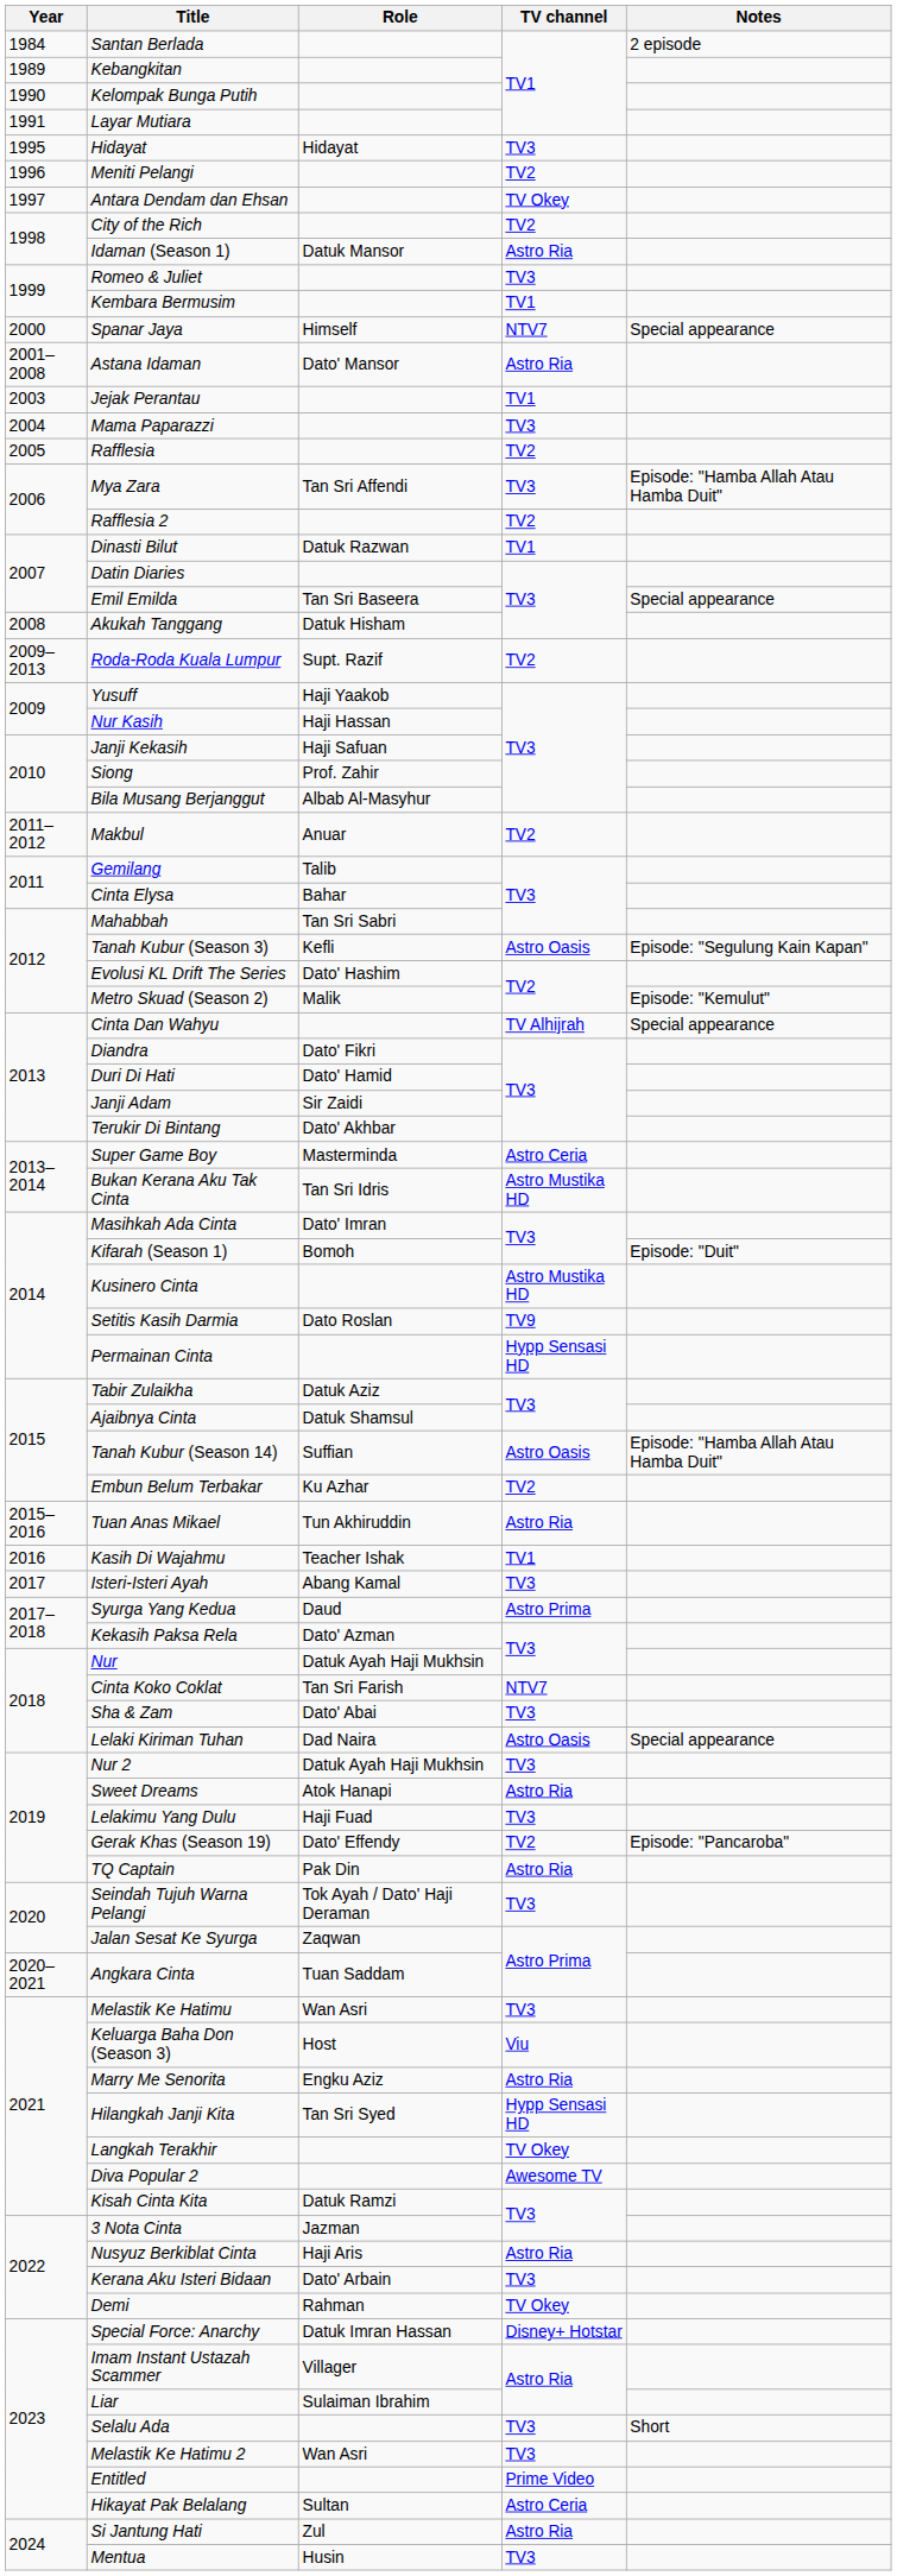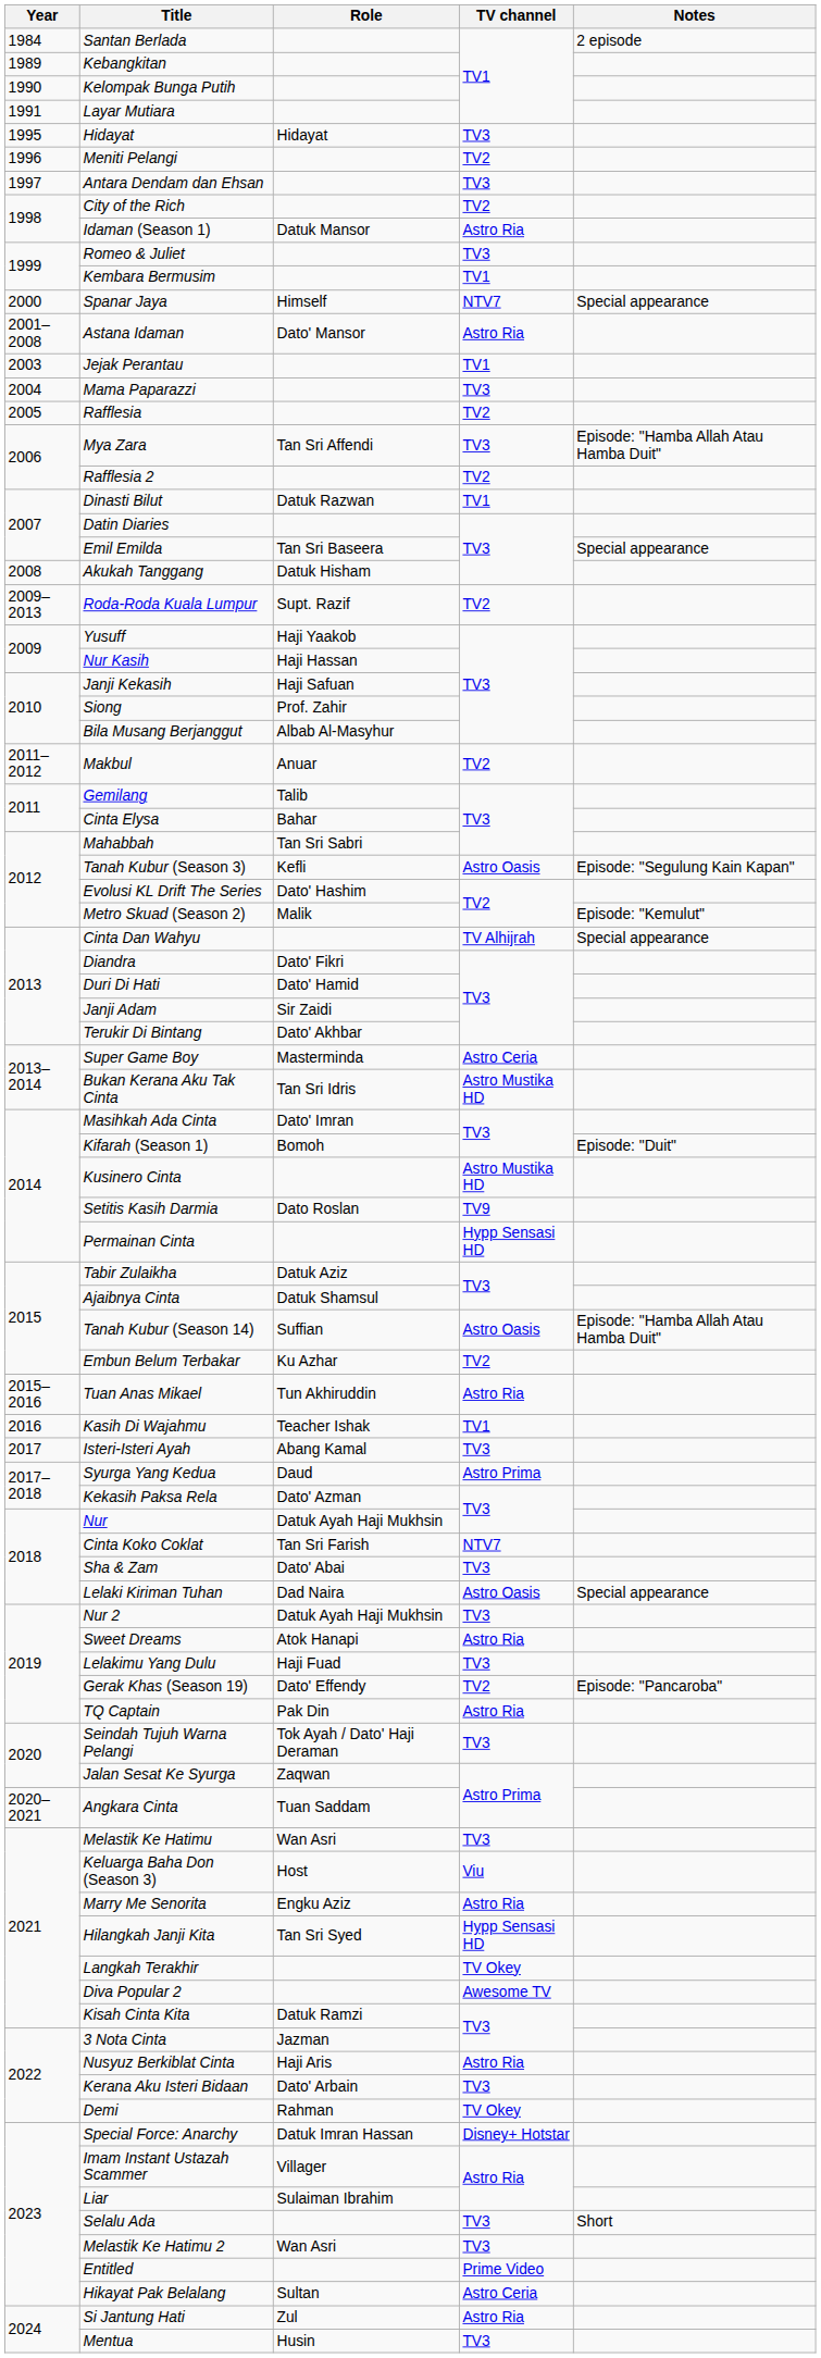 <table class="wikitable">
 <tr>
 <th>Year</th>
 <th>Title</th>
 <th>Role</th>
 <th>TV channel</th>
 <th>Notes</th>
 </tr>
 <tr>
 <td>1984</td>
 <td><em>Santan Berlada</em></td>
 <td></td>
 <td rowspan="4"><a href='#'>TV1</a></td>
 <td>2 episode</td>
 </tr>
 <tr>
 <td>1989</td>
 <td><em>Kebangkitan</em></td>
 <td></td>
 <td></td>
 </tr>
 <tr>
 <td>1990</td>
 <td><em>Kelompak Bunga Putih</em></td>
 <td></td>
 <td></td>
 </tr>
 <tr>
 <td>1991</td>
 <td><em>Layar Mutiara</em></td>
 <td></td>
 <td></td>
 </tr>
 <tr>
 <td>1995</td>
 <td><em>Hidayat</em></td>
 <td>Hidayat</td>
 <td><a href='#'>TV3</a></td>
 <td></td>
 </tr>
 <tr>
 <td>1996</td>
 <td><em>Meniti Pelangi</em></td>
 <td></td>
 <td><a href='#'>TV2</a></td>
 <td></td>
 </tr>
 <tr>
 <td>1997</td>
 <td><em>Antara Dendam dan Ehsan</em></td>
 <td></td>
-<td><a href='#'>TV Okey</a></td>
+<td><a href='#'>TV3</a></td>
 <td></td>
 </tr>
 <tr>
 <td rowspan="2">1998</td>
 <td><em>City of the Rich</em></td>
 <td></td>
 <td><a href='#'>TV2</a></td>
 <td></td>
 </tr>
 <tr>
 <td><em>Idaman</em> (Season 1)</td>
 <td>Datuk Mansor</td>
 <td><a href='#'>Astro Ria</a></td>
 <td></td>
 </tr>
 <tr>
 <td rowspan="2">1999</td>
 <td><em>Romeo & Juliet</em></td>
 <td></td>
 <td><a href='#'>TV3</a></td>
 <td></td>
 </tr>
 <tr>
 <td><em>Kembara Bermusim</em></td>
 <td></td>
 <td><a href='#'>TV1</a></td>
 <td></td>
 </tr>
 <tr>
 <td>2000</td>
 <td><em>Spanar Jaya</em></td>
 <td>Himself</td>
 <td><a href='#'>NTV7</a></td>
 <td>Special appearance</td>
 </tr>
 <tr>
 <td>2001–2008</td>
 <td><em>Astana Idaman</em></td>
 <td>Dato' Mansor</td>
 <td><a href='#'>Astro Ria</a></td>
 <td></td>
 </tr>
 <tr>
 <td>2003</td>
 <td><em>Jejak Perantau</em></td>
 <td></td>
 <td><a href='#'>TV1</a></td>
 <td></td>
 </tr>
 <tr>
 <td>2004</td>
 <td><em>Mama Paparazzi</em></td>
 <td></td>
 <td><a href='#'>TV3</a></td>
 <td></td>
 </tr>
 <tr>
 <td>2005</td>
 <td><em>Rafflesia</em></td>
 <td></td>
 <td><a href='#'>TV2</a></td>
 <td></td>
 </tr>
 <tr>
 <td rowspan="2">2006</td>
 <td><em>Mya Zara</em></td>
 <td>Tan Sri Affendi</td>
 <td><a href='#'>TV3</a></td>
 <td>Episode: "Hamba Allah Atau Hamba Duit"</td>
 </tr>
 <tr>
 <td><em>Rafflesia 2</em></td>
 <td></td>
 <td><a href='#'>TV2</a></td>
 <td></td>
 </tr>
 <tr>
 <td rowspan="3">2007</td>
 <td><em>Dinasti Bilut</em></td>
 <td>Datuk Razwan</td>
 <td><a href='#'>TV1</a></td>
 <td></td>
 </tr>
 <tr>
 <td><em>Datin Diaries</em></td>
 <td></td>
 <td rowspan="3"><a href='#'>TV3</a></td>
 <td></td>
 </tr>
 <tr>
 <td><em>Emil Emilda</em></td>
 <td>Tan Sri Baseera</td>
 <td>Special appearance</td>
 </tr>
 <tr>
 <td>2008</td>
 <td><em>Akukah Tanggang</em></td>
 <td>Datuk Hisham</td>
 <td></td>
 </tr>
 <tr>
 <td>2009–2013</td>
 <td><em><a href='#'>Roda-Roda Kuala Lumpur</a></em></td>
 <td>Supt. Razif</td>
 <td><a href='#'>TV2</a></td>
 <td></td>
 </tr>
 <tr>
 <td rowspan="2">2009</td>
 <td><em>Yusuff</em></td>
 <td>Haji Yaakob</td>
 <td rowspan="5"><a href='#'>TV3</a></td>
 <td></td>
 </tr>
 <tr>
 <td><em><a href='#'>Nur Kasih</a></em></td>
 <td>Haji Hassan</td>
 <td></td>
 </tr>
 <tr>
 <td rowspan="3">2010</td>
 <td><em>Janji Kekasih</em></td>
 <td>Haji Safuan</td>
 <td></td>
 </tr>
 <tr>
 <td><em>Siong</em></td>
 <td>Prof. Zahir</td>
 <td></td>
 </tr>
 <tr>
 <td><em>Bila Musang Berjanggut</em></td>
 <td>Albab Al-Masyhur</td>
 <td></td>
 </tr>
 <tr>
 <td>2011–2012</td>
 <td><em>Makbul</em></td>
 <td>Anuar</td>
 <td><a href='#'>TV2</a></td>
 <td></td>
 </tr>
 <tr>
 <td rowspan="2">2011</td>
 <td><em><a href='#'>Gemilang</a></em></td>
 <td>Talib</td>
 <td rowspan="3"><a href='#'>TV3</a></td>
 <td></td>
 </tr>
 <tr>
 <td><em>Cinta Elysa</em></td>
 <td>Bahar</td>
 <td></td>
 </tr>
 <tr>
 <td rowspan="4">2012</td>
 <td><em>Mahabbah</em></td>
 <td>Tan Sri Sabri</td>
 <td></td>
 </tr>
 <tr>
 <td><em>Tanah Kubur</em> (Season 3)</td>
 <td>Kefli</td>
 <td><a href='#'>Astro Oasis</a></td>
 <td>Episode: "Segulung Kain Kapan"</td>
 </tr>
 <tr>
 <td><em>Evolusi KL Drift The Series</em></td>
 <td>Dato' Hashim</td>
 <td rowspan="2"><a href='#'>TV2</a></td>
 <td></td>
 </tr>
 <tr>
 <td><em>Metro Skuad</em> (Season 2)</td>
 <td>Malik</td>
 <td>Episode: "Kemulut"</td>
 </tr>
 <tr>
 <td rowspan="5">2013</td>
 <td><em>Cinta Dan Wahyu</em></td>
 <td></td>
 <td><a href='#'>TV Alhijrah</a></td>
 <td>Special appearance</td>
 </tr>
 <tr>
 <td><em>Diandra</em></td>
 <td>Dato' Fikri</td>
 <td rowspan="4"><a href='#'>TV3</a></td>
 <td></td>
 </tr>
 <tr>
 <td><em>Duri Di Hati</em></td>
 <td>Dato' Hamid</td>
 <td></td>
 </tr>
 <tr>
 <td><em>Janji Adam</em></td>
 <td>Sir Zaidi</td>
 <td></td>
 </tr>
 <tr>
 <td><em>Terukir Di Bintang</em></td>
 <td>Dato' Akhbar</td>
 <td></td>
 </tr>
 <tr>
 <td rowspan="2">2013–2014</td>
 <td><em>Super Game Boy</em></td>
 <td>Masterminda</td>
 <td><a href='#'>Astro Ceria</a></td>
 <td></td>
 </tr>
 <tr>
 <td><em>Bukan Kerana Aku Tak Cinta</em></td>
 <td>Tan Sri Idris</td>
 <td><a href='#'>Astro Mustika HD</a></td>
 <td></td>
 </tr>
 <tr>
 <td rowspan="5">2014</td>
 <td><em>Masihkah Ada Cinta</em></td>
 <td>Dato' Imran</td>
 <td rowspan="2"><a href='#'>TV3</a></td>
 <td></td>
 </tr>
 <tr>
 <td><em>Kifarah</em> (Season 1)</td>
 <td>Bomoh</td>
 <td>Episode: "Duit"</td>
 </tr>
 <tr>
 <td><em>Kusinero Cinta</em></td>
 <td></td>
 <td><a href='#'>Astro Mustika HD</a></td>
 <td></td>
 </tr>
 <tr>
 <td><em>Setitis Kasih Darmia</em></td>
 <td>Dato Roslan</td>
 <td><a href='#'>TV9</a></td>
 <td></td>
 </tr>
 <tr>
 <td><em>Permainan Cinta</em></td>
 <td></td>
 <td><a href='#'>Hypp Sensasi HD</a></td>
 <td></td>
 </tr>
 <tr>
 <td rowspan="4">2015</td>
 <td><em>Tabir Zulaikha</em></td>
 <td>Datuk Aziz</td>
 <td rowspan="2"><a href='#'>TV3</a></td>
 <td></td>
 </tr>
 <tr>
 <td><em>Ajaibnya Cinta</em></td>
 <td>Datuk Shamsul</td>
 <td></td>
 </tr>
 <tr>
 <td><em>Tanah Kubur</em> (Season 14)</td>
 <td>Suffian</td>
 <td><a href='#'>Astro Oasis</a></td>
 <td>Episode: "Hamba Allah Atau Hamba Duit"</td>
 </tr>
 <tr>
 <td><em>Embun Belum Terbakar</em></td>
 <td>Ku Azhar</td>
 <td><a href='#'>TV2</a></td>
 <td></td>
 </tr>
 <tr>
 <td>2015–2016</td>
 <td><em>Tuan Anas Mikael</em></td>
 <td>Tun Akhiruddin</td>
 <td><a href='#'>Astro Ria</a></td>
 <td></td>
 </tr>
 <tr>
 <td>2016</td>
 <td><em>Kasih Di Wajahmu</em></td>
 <td>Teacher Ishak</td>
 <td><a href='#'>TV1</a></td>
 <td></td>
 </tr>
 <tr>
 <td>2017</td>
 <td><em>Isteri-Isteri Ayah</em></td>
 <td>Abang Kamal</td>
 <td><a href='#'>TV3</a></td>
 <td></td>
 </tr>
 <tr>
 <td rowspan="2">2017–2018</td>
 <td><em>Syurga Yang Kedua</em></td>
 <td>Daud</td>
 <td><a href='#'>Astro Prima</a></td>
 <td></td>
 </tr>
 <tr>
 <td><em>Kekasih Paksa Rela</em></td>
 <td>Dato' Azman</td>
 <td rowspan="2"><a href='#'>TV3</a></td>
 <td></td>
 </tr>
 <tr>
 <td rowspan="4">2018</td>
 <td><em><a href='#'>Nur</a></em></td>
 <td>Datuk Ayah Haji Mukhsin</td>
 <td></td>
 </tr>
 <tr>
 <td><em>Cinta Koko Coklat</em></td>
 <td>Tan Sri Farish</td>
 <td><a href='#'>NTV7</a></td>
 <td></td>
 </tr>
 <tr>
 <td><em>Sha & Zam</em></td>
 <td>Dato' Abai</td>
 <td><a href='#'>TV3</a></td>
 <td></td>
 </tr>
 <tr>
 <td><em>Lelaki Kiriman Tuhan</em></td>
 <td>Dad Naira</td>
 <td><a href='#'>Astro Oasis</a></td>
 <td>Special appearance</td>
 </tr>
 <tr>
 <td rowspan="5">2019</td>
 <td><em>Nur 2</em></td>
 <td>Datuk Ayah Haji Mukhsin</td>
 <td><a href='#'>TV3</a></td>
 <td></td>
 </tr>
 <tr>
 <td><em>Sweet Dreams</em></td>
 <td>Atok Hanapi</td>
 <td><a href='#'>Astro Ria</a></td>
 <td></td>
 </tr>
 <tr>
 <td><em>Lelakimu Yang Dulu</em></td>
 <td>Haji Fuad</td>
 <td><a href='#'>TV3</a></td>
 <td></td>
 </tr>
 <tr>
 <td><em>Gerak Khas</em> (Season 19)</td>
 <td>Dato' Effendy</td>
 <td><a href='#'>TV2</a></td>
 <td>Episode: "Pancaroba"</td>
 </tr>
 <tr>
 <td><em>TQ Captain</em></td>
 <td>Pak Din</td>
 <td><a href='#'>Astro Ria</a></td>
 <td></td>
 </tr>
 <tr>
 <td rowspan="2">2020</td>
 <td><em>Seindah Tujuh Warna Pelangi</em></td>
 <td>Tok Ayah / Dato' Haji Deraman</td>
 <td><a href='#'>TV3</a></td>
 <td></td>
 </tr>
 <tr>
 <td><em>Jalan Sesat Ke Syurga</em></td>
 <td>Zaqwan</td>
 <td rowspan="2"><a href='#'>Astro Prima</a></td>
 <td></td>
 </tr>
 <tr>
 <td>2020–2021</td>
 <td><em>Angkara Cinta</em></td>
 <td>Tuan Saddam</td>
 <td></td>
 </tr>
 <tr>
 <td rowspan="7">2021</td>
 <td><em>Melastik Ke Hatimu</em></td>
 <td>Wan Asri</td>
 <td><a href='#'>TV3</a></td>
 <td></td>
 </tr>
 <tr>
 <td><em>Keluarga Baha Don</em> (Season 3)</td>
 <td>Host</td>
 <td><a href='#'>Viu</a></td>
 <td></td>
 </tr>
 <tr>
 <td><em>Marry Me Senorita</em></td>
 <td>Engku Aziz</td>
 <td><a href='#'>Astro Ria</a></td>
 <td></td>
 </tr>
 <tr>
 <td><em>Hilangkah Janji Kita</em></td>
 <td>Tan Sri Syed</td>
 <td><a href='#'>Hypp Sensasi HD</a></td>
 <td></td>
 </tr>
 <tr>
 <td><em>Langkah Terakhir</em></td>
 <td></td>
 <td><a href='#'>TV Okey</a></td>
 <td></td>
 </tr>
 <tr>
 <td><em>Diva Popular 2</em></td>
 <td></td>
 <td><a href='#'>Awesome TV</a></td>
 <td></td>
 </tr>
 <tr>
 <td><em>Kisah Cinta Kita</em></td>
 <td>Datuk Ramzi</td>
 <td rowspan="2"><a href='#'>TV3</a></td>
 <td></td>
 </tr>
 <tr>
 <td rowspan="4">2022</td>
 <td><em>3 Nota Cinta</em></td>
 <td>Jazman</td>
 <td></td>
 </tr>
 <tr>
 <td><em>Nusyuz Berkiblat Cinta</em></td>
 <td>Haji Aris</td>
 <td><a href='#'>Astro Ria</a></td>
 <td></td>
 </tr>
 <tr>
 <td><em>Kerana Aku Isteri Bidaan</em></td>
 <td>Dato' Arbain</td>
 <td><a href='#'>TV3</a></td>
 <td></td>
 </tr>
 <tr>
 <td><em>Demi</em></td>
 <td>Rahman</td>
 <td><a href='#'>TV Okey</a></td>
 <td></td>
 </tr>
 <tr>
 <td rowspan="7">2023</td>
 <td><em>Special Force: Anarchy</em></td>
 <td>Datuk Imran Hassan</td>
 <td><a href='#'>Disney+ Hotstar</a></td>
 <td></td>
 </tr>
 <tr>
 <td><em>Imam Instant Ustazah Scammer</em></td>
 <td>Villager</td>
 <td rowspan="2"><a href='#'>Astro Ria</a></td>
 <td></td>
 </tr>
 <tr>
 <td><em>Liar</em></td>
 <td>Sulaiman Ibrahim</td>
 <td></td>
 </tr>
 <tr>
 <td><em>Selalu Ada</em></td>
 <td></td>
 <td><a href='#'>TV3</a></td>
 <td>Short</td>
 </tr>
 <tr>
 <td><em>Melastik Ke Hatimu 2</em></td>
 <td>Wan Asri</td>
 <td><a href='#'>TV3</a></td>
 <td></td>
 </tr>
 <tr>
 <td><em>Entitled</em></td>
 <td></td>
 <td><a href='#'>Prime Video</a></td>
 <td></td>
 </tr>
 <tr>
 <td><em>Hikayat Pak Belalang</em></td>
 <td>Sultan</td>
 <td><a href='#'>Astro Ceria</a></td>
 <td></td>
 </tr>
 <tr>
 <td rowspan="2">2024</td>
 <td><em>Si Jantung Hati</em></td>
 <td>Zul</td>
 <td><a href='#'>Astro Ria</a></td>
 <td></td>
 </tr>
 <tr>
 <td><em>Mentua</em></td>
 <td>Husin</td>
 <td><a href='#'>TV3</a></td>
 <td></td>
 </tr>
 </table>
